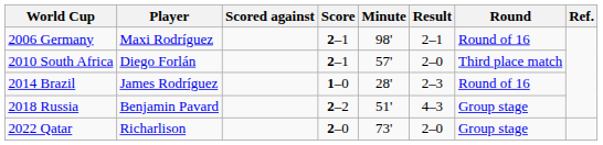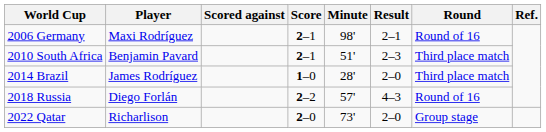 <table class="wikitable">
 <tr>
 <th>World Cup</th>
 <th>Player</th>
 <th>Scored against</th>
 <th>Score</th>
 <th>Minute</th>
 <th>Result</th>
 <th>Round</th>
 <th>Ref.</th>
 </tr>
 <tr>
 <td><a href='#'>2006 Germany</a></td>
 <td align=left> <a href='#'>Maxi Rodríguez</a></td>
 <td align=left></td>
 <td align=center><strong>2</strong>–1</td>
 <td align=center>98'<br></td>
 <td align=center>2–1<br></td>
 <td align=left><a href='#'>Round of 16</a></td>
 <td rowspan=4></td>
 </tr>
 <tr>
 <td><a href='#'>2010 South Africa</a></td>
-<td align=left> <a href='#'>Diego Forlán</a></td>
+<td align=left> <a href='#'>Benjamin Pavard</a></td>
 <td align=left></td>
 <td align=center><strong>2</strong>–1</td>
-<td align=center>57'</td>
-<td align=center>2–0</td>
+<td align=center>51'</td>
+<td align=center>2–3</td>
 <td align=left><a href='#'>Third place match</a></td>
 </tr>
 <tr>
 <td><a href='#'>2014 Brazil</a></td>
 <td align=left> <a href='#'>James Rodríguez</a></td>
 <td align=left></td>
 <td align=center><strong>1</strong>–0</td>
 <td align=center>28'</td>
-<td align=center>2–3</td>
-<td align=left><a href='#'>Round of 16</a></td>
+<td align=center>2–0</td>
+<td align=left><a href='#'>Third place match</a></td>
 </tr>
 <tr>
 <td><a href='#'>2018 Russia</a></td>
-<td align=left> <a href='#'>Benjamin Pavard</a></td>
+<td align=left> <a href='#'>Diego Forlán</a></td>
 <td align=left></td>
 <td align=center><strong>2</strong>–2</td>
-<td align=center>51'</td>
+<td align=center>57'</td>
 <td align=center>4–3</td>
-<td align=left><a href='#'>Group stage</a></td>
+<td align=left><a href='#'>Round of 16</a></td>
 </tr>
 <tr>
 <td><a href='#'>2022 Qatar</a></td>
 <td align=left> <a href='#'>Richarlison</a></td>
 <td align=left></td>
 <td align=center><strong>2</strong>–0</td>
 <td align=center>73'</td>
 <td align=center>2–0</td>
 <td align=left><a href='#'>Group stage</a></td>
 <td></td>
 </tr>
 </table>
